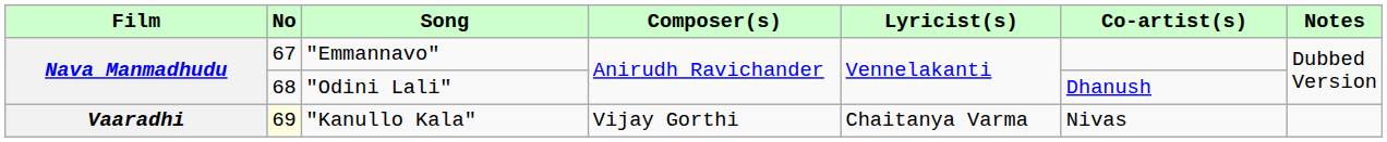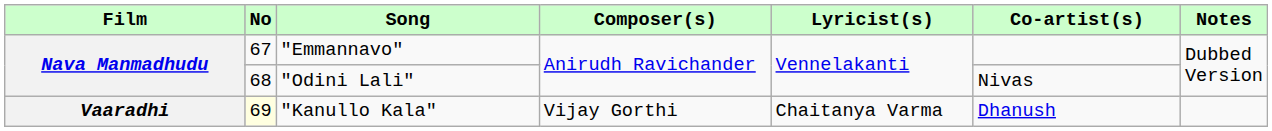 <table class="wikitable plainrowheaders" width="100%" textcolor:#000;">
 <tr style="background:#cfc; text-align:center;">
 <td scope="col" width=21%><strong>Film</strong></td>
 <td><strong>No</strong></td>
 <td scope="col" width=23%><strong>Song</strong></td>
 <td scope="col" width=20%><strong>Composer(s)</strong></td>
 <td scope="col" width=17%><strong>Lyricist(s)</strong></td>
 <td scope="col" width=18%><strong>Co-artist(s)</strong></td>
 <td><strong>Notes</strong></td>
 </tr>
 <tr>
 <th rowspan="2"><a href='#'><em>Nava Manmadhudu</em></a></th>
 <td>67</td>
 <td>"Emmannavo"</td>
 <td rowspan="2"><a href='#'>Anirudh Ravichander</a></td>
 <td rowspan="2"><a href='#'>Vennelakanti</a></td>
 <td></td>
 <td rowspan="2">Dubbed Version</td>
 </tr>
 <tr>
 <td>68</td>
 <td>"Odini Lali"</td>
-<td><a href='#'>Dhanush</a></td>
+<td>Nivas</td>
 </tr>
 <tr>
 <th><em>Vaaradhi</em></th>
 <td style="background: lightyellow;">69</td>
 <td>"Kanullo Kala"</td>
 <td>Vijay Gorthi</td>
 <td>Chaitanya Varma</td>
-<td>Nivas</td>
+<td><a href='#'>Dhanush</a></td>
 <td></td>
 </tr>
 </table>
